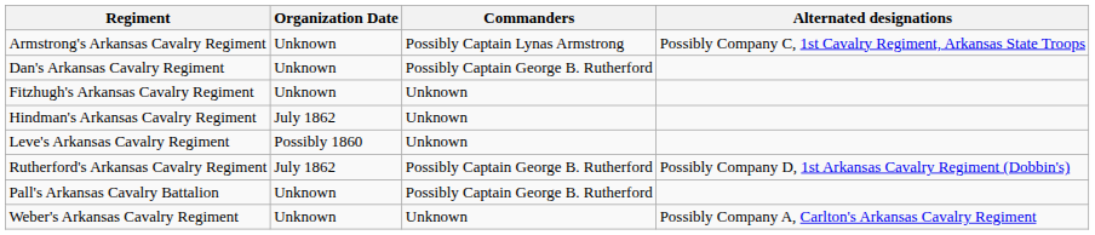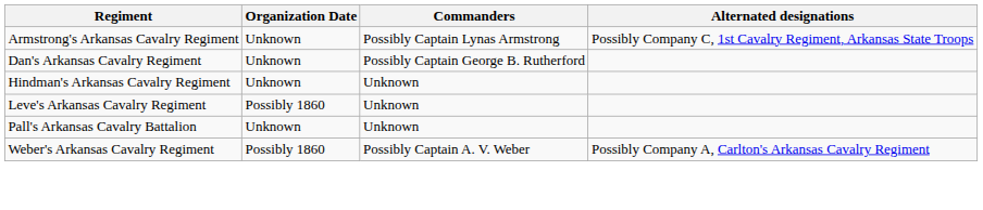 <table class="wikitable sortable">
 <tr>
 <th>Regiment</th>
 <th>Organization Date</th>
 <th>Commanders</th>
 <th>Alternated designations</th>
 </tr>
 <tr>
 <td>Armstrong's Arkansas Cavalry Regiment</td>
 <td>Unknown</td>
 <td>Possibly Captain Lynas Armstrong</td>
 <td>Possibly Company C, <a href='#'>1st Cavalry Regiment, Arkansas State Troops</a></td>
 </tr>
 <tr>
 <td>Dan's Arkansas Cavalry Regiment</td>
 <td>Unknown</td>
 <td>Possibly Captain George B. Rutherford</td>
 <td></td>
 </tr>
 <tr>
-<td>Fitzhugh's Arkansas Cavalry Regiment</td>
+<td>Hindman's Arkansas Cavalry Regiment</td>
 <td>Unknown</td>
-<td>Unknown</td>
-<td></td>
-</tr>
-<tr>
-<td>Hindman's Arkansas Cavalry Regiment</td>
-<td>July 1862</td>
 <td>Unknown</td>
 <td></td>
 </tr>
 <tr>
 <td>Leve's Arkansas Cavalry Regiment</td>
 <td>Possibly 1860</td>
 <td>Unknown</td>
 <td></td>
 </tr>
 <tr>
-<td>Rutherford's Arkansas Cavalry Regiment</td>
-<td>July 1862</td>
-<td>Possibly Captain George B. Rutherford</td>
-<td>Possibly Company D, <a href='#'>1st Arkansas Cavalry Regiment (Dobbin's)</a></td>
-</tr>
-<tr>
 <td>Pall's Arkansas Cavalry Battalion</td>
 <td>Unknown</td>
-<td>Possibly Captain George B. Rutherford</td>
+<td>Unknown</td>
 <td></td>
 </tr>
 <tr>
 <td>Weber's Arkansas Cavalry Regiment</td>
-<td>Unknown</td>
-<td>Unknown</td>
+<td>Possibly 1860</td>
+<td>Possibly Captain A. V. Weber</td>
 <td>Possibly Company A, <a href='#'>Carlton's Arkansas Cavalry Regiment</a></td>
 </tr>
 </table>
